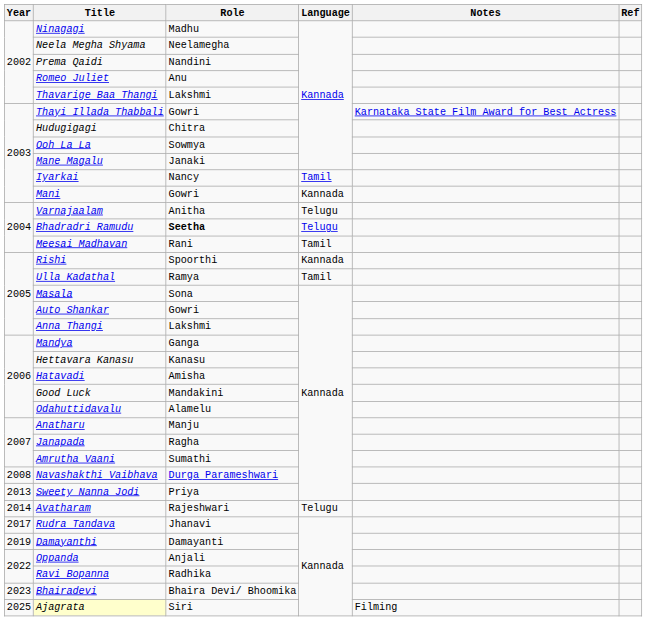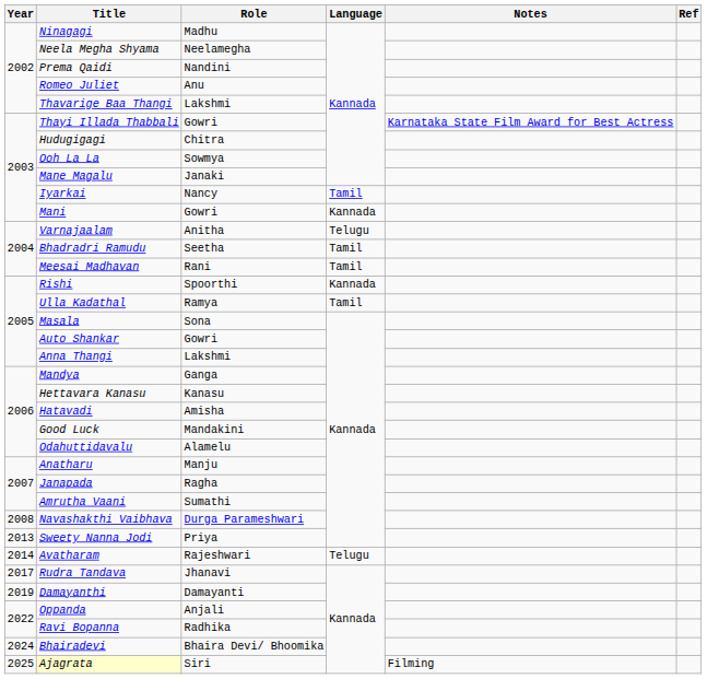 <table class="wikitable sortable">
 <tr>
 <th>Year</th>
 <th>Title</th>
 <th>Role</th>
 <th>Language</th>
 <th>Notes</th>
 <th>Ref</th>
 </tr>
 <tr>
 <td rowspan="5">2002</td>
 <td><em><a href='#'>Ninagagi</a></em></td>
 <td>Madhu</td>
 <td rowspan="9"><a href='#'>Kannada</a></td>
 <td></td>
 <td></td>
 </tr>
 <tr>
 <td><em>Neela Megha Shyama</em></td>
 <td>Neelamegha</td>
 <td></td>
 <td></td>
 </tr>
 <tr>
 <td><em>Prema Qaidi</em></td>
 <td>Nandini</td>
 <td></td>
 <td></td>
 </tr>
 <tr>
 <td><em><a href='#'>Romeo Juliet</a></em></td>
 <td>Anu</td>
 <td></td>
 <td></td>
 </tr>
 <tr>
 <td><em><a href='#'>Thavarige Baa Thangi</a></em></td>
 <td>Lakshmi</td>
 <td></td>
 <td></td>
 </tr>
 <tr>
 <td rowspan="6">2003</td>
 <td><em><a href='#'>Thayi Illada Thabbali</a></em></td>
 <td>Gowri</td>
 <td><a href='#'>Karnataka State Film Award for Best Actress</a></td>
 <td></td>
 </tr>
 <tr>
 <td><em>Hudugigagi</em></td>
 <td>Chitra</td>
 <td></td>
 <td></td>
 </tr>
 <tr>
 <td><em><a href='#'>Ooh La La</a></em></td>
 <td>Sowmya</td>
 <td></td>
 <td></td>
 </tr>
 <tr>
 <td><em><a href='#'>Mane Magalu</a></em></td>
 <td>Janaki</td>
 <td></td>
 <td></td>
 </tr>
 <tr>
 <td><em><a href='#'>Iyarkai</a></em></td>
 <td>Nancy</td>
 <td><a href='#'>Tamil</a></td>
 <td></td>
 <td></td>
 </tr>
 <tr>
 <td><em><a href='#'>Mani</a> </em></td>
 <td>Gowri</td>
 <td>Kannada</td>
 <td></td>
 <td></td>
 </tr>
 <tr>
 <td rowspan="3">2004</td>
 <td><em><a href='#'>Varnajaalam</a></em></td>
 <td>Anitha</td>
 <td>Telugu</td>
 <td></td>
 <td></td>
 </tr>
 <tr>
 <td><em><a href='#'>Bhadradri Ramudu</a></em></td>
-<td><strong>Seetha</strong></td>
-<td><a href='#'>Telugu</a></td>
+<td>Seetha</td>
+<td>Tamil</td>
 <td></td>
 <td></td>
 </tr>
 <tr>
 <td><em><a href='#'>Meesai Madhavan</a></em></td>
 <td>Rani</td>
 <td>Tamil</td>
 <td></td>
 <td></td>
 </tr>
 <tr>
 <td rowspan="5">2005</td>
 <td><em><a href='#'>Rishi</a></em></td>
 <td>Spoorthi</td>
 <td>Kannada</td>
 <td></td>
 <td></td>
 </tr>
 <tr>
 <td><em><a href='#'>Ulla Kadathal</a></em></td>
 <td>Ramya</td>
 <td>Tamil</td>
 <td></td>
 <td></td>
 </tr>
 <tr>
 <td><em><a href='#'>Masala</a> </em></td>
 <td>Sona</td>
 <td rowspan="13">Kannada</td>
 <td></td>
 <td></td>
 </tr>
 <tr>
 <td><em><a href='#'>Auto Shankar</a></em></td>
 <td>Gowri</td>
 <td></td>
 <td></td>
 </tr>
 <tr>
 <td><em><a href='#'>Anna Thangi</a></em></td>
 <td>Lakshmi</td>
 <td></td>
 <td></td>
 </tr>
 <tr>
 <td rowspan="5">2006</td>
 <td><em><a href='#'>Mandya</a></em></td>
 <td>Ganga</td>
 <td></td>
 <td></td>
 </tr>
 <tr>
 <td><em>Hettavara Kanasu</em></td>
 <td>Kanasu</td>
 <td></td>
 <td></td>
 </tr>
 <tr>
 <td><em><a href='#'>Hatavadi</a></em></td>
 <td>Amisha</td>
 <td></td>
 <td></td>
 </tr>
 <tr>
 <td><em>Good Luck</em></td>
 <td>Mandakini</td>
 <td></td>
 <td></td>
 </tr>
 <tr>
 <td><em><a href='#'>Odahuttidavalu</a></em></td>
 <td>Alamelu</td>
 <td></td>
 <td></td>
 </tr>
 <tr>
 <td rowspan="3">2007</td>
 <td><em><a href='#'>Anatharu</a></em></td>
 <td>Manju</td>
 <td></td>
 <td></td>
 </tr>
 <tr>
 <td><em><a href='#'>Janapada</a></em></td>
 <td>Ragha</td>
 <td></td>
 <td></td>
 </tr>
 <tr>
 <td><em><a href='#'>Amrutha Vaani</a></em></td>
 <td>Sumathi</td>
 <td></td>
 <td></td>
 </tr>
 <tr>
 <td>2008</td>
 <td><em><a href='#'>Navashakthi Vaibhava</a></em></td>
 <td><a href='#'>Durga Parameshwari</a></td>
 <td></td>
 <td></td>
 </tr>
 <tr>
 <td>2013</td>
 <td><em><a href='#'>Sweety Nanna Jodi</a></em></td>
 <td>Priya</td>
 <td></td>
 <td></td>
 </tr>
 <tr>
 <td>2014</td>
 <td><em><a href='#'>Avatharam</a></em></td>
 <td>Rajeshwari</td>
 <td>Telugu</td>
 <td></td>
 <td></td>
 </tr>
 <tr>
 <td>2017</td>
 <td><em><a href='#'>Rudra Tandava</a></em></td>
 <td>Jhanavi</td>
 <td rowspan="6">Kannada</td>
 <td></td>
 <td></td>
 </tr>
 <tr>
 <td>2019</td>
 <td><em><a href='#'>Damayanthi</a></em></td>
 <td>Damayanti</td>
 <td></td>
 <td></td>
 </tr>
 <tr>
 <td rowspan="2">2022</td>
 <td><em><a href='#'>Oppanda</a></em></td>
 <td>Anjali</td>
 <td></td>
 <td></td>
 </tr>
 <tr>
 <td><em><a href='#'>Ravi Bopanna</a></em></td>
 <td>Radhika</td>
 <td></td>
 <td></td>
 </tr>
 <tr>
-<td>2023</td>
+<td>2024</td>
 <td><em><a href='#'>Bhairadevi</a></em></td>
 <td>Bhaira Devi/ Bhoomika</td>
 <td></td>
 <td></td>
 </tr>
 <tr>
 <td>2025</td>
 <td style="background:#FFFFCC;"><em>Ajagrata</em></td>
 <td>Siri</td>
 <td>Filming</td>
 <td></td>
 </tr>
 </table>
